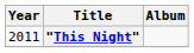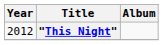 <table class="wikitable plainrowheaders" style="text-align:center;">
 <tr>
 <th scope="col">Year</th>
 <th scope="col">Title</th>
 <th scope="col">Album</th>
 </tr>
 <tr>
-<td>2011</td>
+<td>2012</td>
 <th scope="row">"<a href='#'>This Night</a>"</th>
 <td></td>
 </tr>
 <tr>
 </tr>
 </table>
